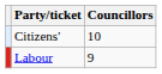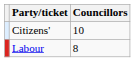 <table class="wikitable">
 <tr>
 <th></th>
 <th>Party/ticket</th>
 <th>Councillors</th>
 </tr>
 <tr>
 <td style="background:#DDEEFF"></td>
 <td>Citizens'</td>
 <td>10</td>
 </tr>
 <tr>
 <td style="background:#DC241f"></td>
 <td><a href='#'>Labour</a></td>
-<td>9</td>
+<td>8</td>
 </tr>
 </table>
